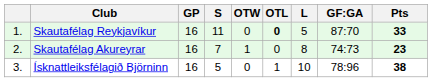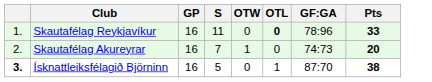 <table class="wikitable">
 <tr>
 <th width="30"></th>
 <th width="200">Club</th>
 <th width="30">GP</th>
 <th width="30">S</th>
 <th width="30">OTW</th>
 <th width="30">OTL</th>
-<th width="30">L</th>
 <th width="70">GF:GA</th>
 <th width="70">Pts</th>
 </tr>
 <tr bgcolor="#e6fae6" align="center">
 <td>1.</td>
 <td align="left"><a href='#'>Skautafélag Reykjavíkur</a></td>
 <td>16</td>
 <td>11</td>
 <td>0</td>
 <td><strong>0</strong></td>
-<td>5</td>
-<td>87:70</td>
+<td>78:96</td>
 <td><strong>33</strong></td>
 </tr>
 <tr bgcolor="#e6fae6" align="center">
 <td>2.</td>
 <td align="left"><a href='#'>Skautafélag Akureyrar</a></td>
 <td>16</td>
 <td>7</td>
 <td>1</td>
 <td>0</td>
-<td>8</td>
 <td>74:73</td>
-<td><strong>23</strong></td>
+<td><strong>20</strong></td>
 </tr>
 <tr bgcolor="#FFFFFF" align="center">
-<td>3.</td>
+<td><strong>3.</strong></td>
 <td align="left"><a href='#'>Ísknattleiksfélagið Björninn</a></td>
 <td>16</td>
 <td>5</td>
 <td>0</td>
 <td>1</td>
-<td>10</td>
-<td>78:96</td>
+<td>87:70</td>
 <td><strong>38</strong></td>
 </tr>
 </table>
